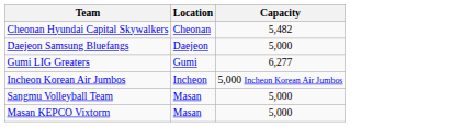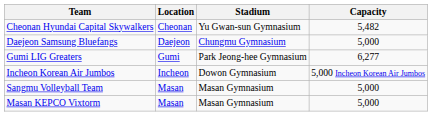 <table class="wikitable sortable" style="text-align: left;">
 <tr>
 <th>Team</th>
 <th>Location</th>
+<th>Stadium</th>
 <th>Capacity</th>
 </tr>
 <tr>
 <td><a href='#'>Cheonan Hyundai Capital Skywalkers</a></td>
 <td><a href='#'>Cheonan</a></td>
+<td>Yu Gwan-sun Gymnasium</td>
 <td align="center">5,482 <small></small></td>
 </tr>
 <tr>
 <td><a href='#'>Daejeon Samsung Bluefangs</a></td>
 <td><a href='#'>Daejeon</a></td>
+<td><a href='#'>Chungmu Gymnasium</a></td>
 <td align="center">5,000 <small></small></td>
 </tr>
 <tr>
 <td><a href='#'>Gumi LIG Greaters</a></td>
 <td><a href='#'>Gumi</a></td>
+<td>Park Jeong-hee Gymnasium</td>
 <td align="center">6,277</td>
 </tr>
 <tr>
 <td><a href='#'>Incheon Korean Air Jumbos</a></td>
 <td><a href='#'>Incheon</a></td>
+<td>Dowon Gymnasium</td>
 <td align="center">5,000 <small> <a href='#'>Incheon Korean Air Jumbos</a> </small></td>
 </tr>
 <tr>
 <td><a href='#'>Sangmu Volleyball Team</a></td>
 <td><a href='#'>Masan</a></td>
+<td>Masan Gymnasium</td>
 <td align="center">5,000 <small></small></td>
 </tr>
 <tr>
 <td><a href='#'>Masan KEPCO Vixtorm</a></td>
 <td><a href='#'>Masan</a></td>
+<td>Masan Gymnasium</td>
 <td align="center">5,000 <small></small></td>
 </tr>
 </table>
